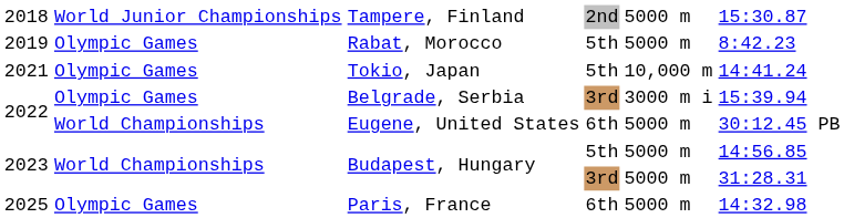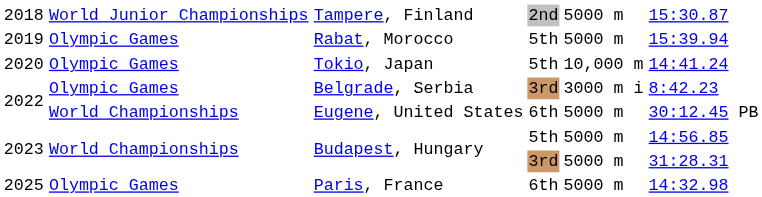 <table>
 <tr>
 <td>2018</td>
 <td><a href='#'>World Junior Championships</a></td>
 <td><a href='#'>Tampere</a>, Finland</td>
 <td bgcolor=silver>2nd</td>
 <td>5000 m</td>
 <td><a href='#'>15:30.87</a> </td>
 </tr>
 <tr>
 <td>2019</td>
 <td><a href='#'>Olympic Games</a></td>
 <td><a href='#'>Rabat</a>, Morocco</td>
 <td>5th</td>
 <td>5000 m</td>
-<td><a href='#'>8:42.23</a></td>
+<td><a href='#'>15:39.94</a></td>
 </tr>
 <tr>
-<td>2021</td>
+<td>2020</td>
 <td><a href='#'>Olympic Games</a></td>
 <td><a href='#'>Tokio</a>, Japan</td>
 <td>5th</td>
 <td>10,000 m</td>
 <td><a href='#'>14:41.24</a></td>
 </tr>
 <tr>
 <td rowspan=2>2022</td>
 <td><a href='#'>Olympic Games</a></td>
 <td><a href='#'>Belgrade</a>, Serbia</td>
 <td bgcolor=cc9966>3rd</td>
 <td>3000 m i</td>
-<td><a href='#'>15:39.94</a></td>
+<td><a href='#'>8:42.23</a></td>
 </tr>
 <tr>
 <td><a href='#'>World Championships</a></td>
 <td><a href='#'>Eugene</a>, United States</td>
 <td>6th</td>
 <td>5000 m</td>
 <td><a href='#'>30:12.45</a> PB</td>
 </tr>
 <tr>
 <td rowspan=2>2023</td>
 <td rowspan=2><a href='#'>World Championships</a></td>
 <td rowspan=2><a href='#'>Budapest</a>, Hungary</td>
 <td>5th</td>
 <td>5000 m</td>
 <td><a href='#'>14:56.85</a></td>
 </tr>
 <tr>
 <td bgcolor=cc9966>3rd</td>
 <td>5000 m</td>
 <td><a href='#'>31:28.31</a></td>
 </tr>
 <tr>
 <td>2025</td>
 <td><a href='#'>Olympic Games</a></td>
 <td><a href='#'>Paris</a>, France</td>
 <td>6th</td>
 <td>5000 m</td>
 <td><a href='#'>14:32.98</a></td>
 </tr>
 </table>
